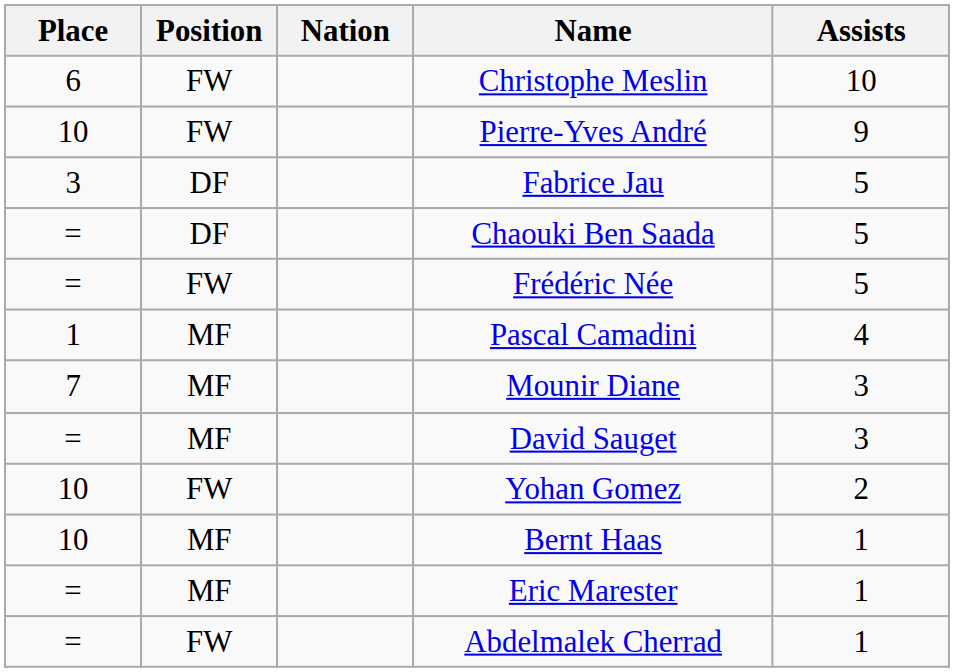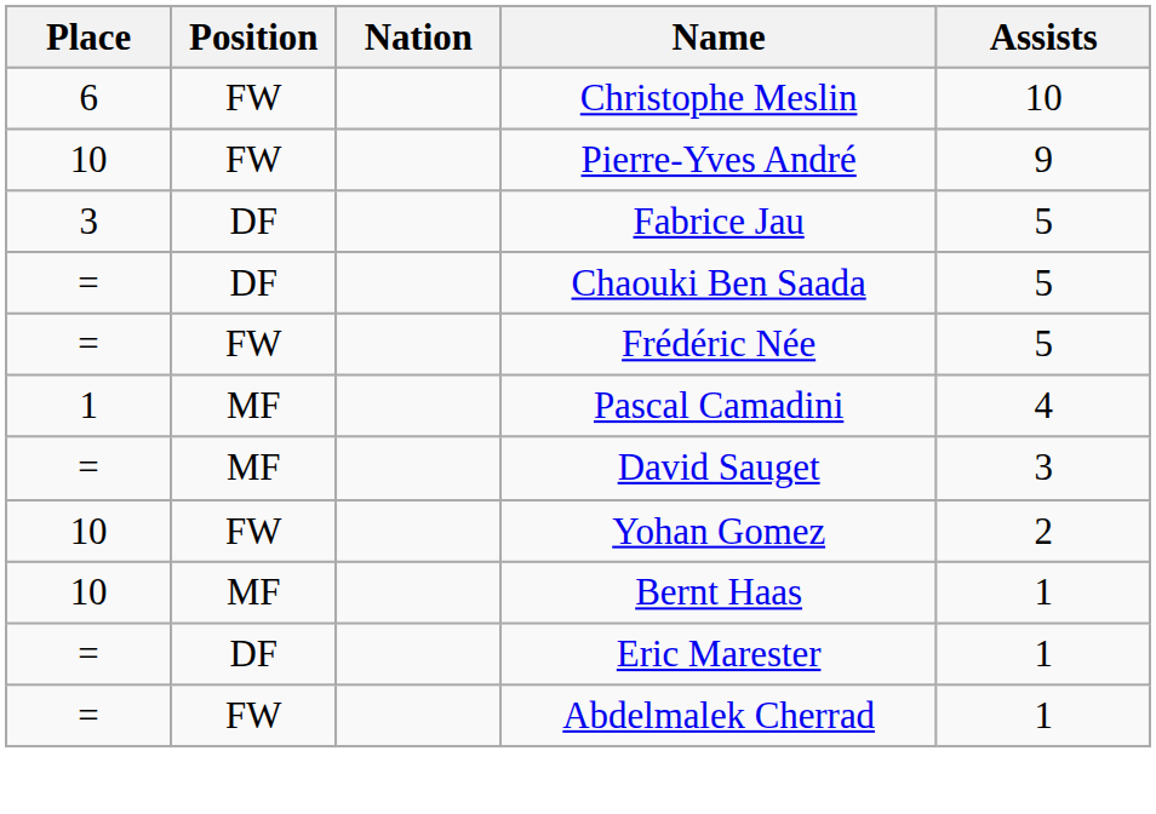 <table class="wikitable" style="font-size: 95%; text-align: center;">
 <tr>
 <th width=60>Place</th>
 <th width=60>Position</th>
 <th width=60>Nation</th>
 <th width=170>Name</th>
 <th width=80>Assists</th>
 </tr>
 <tr>
 <td>6</td>
 <td>FW</td>
 <td></td>
 <td><a href='#'>Christophe Meslin</a></td>
 <td>10</td>
 </tr>
 <tr>
 <td>10</td>
 <td>FW</td>
 <td></td>
 <td><a href='#'>Pierre-Yves André</a></td>
 <td>9</td>
 </tr>
 <tr>
 <td>3</td>
 <td>DF</td>
 <td></td>
 <td><a href='#'>Fabrice Jau</a></td>
 <td>5</td>
 </tr>
 <tr>
 <td>=</td>
 <td>DF</td>
 <td></td>
 <td><a href='#'>Chaouki Ben Saada</a></td>
 <td>5</td>
 </tr>
 <tr>
 <td>=</td>
 <td>FW</td>
 <td></td>
 <td><a href='#'>Frédéric Née</a></td>
 <td>5</td>
 </tr>
 <tr>
 <td>1</td>
 <td>MF</td>
 <td></td>
 <td><a href='#'>Pascal Camadini</a></td>
 <td>4</td>
 </tr>
 <tr>
-<td>7</td>
-<td>MF</td>
-<td></td>
-<td><a href='#'>Mounir Diane</a></td>
-<td>3</td>
-</tr>
-<tr>
 <td>=</td>
 <td>MF</td>
 <td></td>
 <td><a href='#'>David Sauget</a></td>
 <td>3</td>
 </tr>
 <tr>
 <td>10</td>
 <td>FW</td>
 <td></td>
 <td><a href='#'>Yohan Gomez</a></td>
 <td>2</td>
 </tr>
 <tr>
 <td>10</td>
 <td>MF</td>
 <td></td>
 <td><a href='#'>Bernt Haas</a></td>
 <td>1</td>
 </tr>
 <tr>
 <td>=</td>
-<td>MF</td>
+<td>DF</td>
 <td></td>
 <td><a href='#'>Eric Marester</a></td>
 <td>1</td>
 </tr>
 <tr>
 <td>=</td>
 <td>FW</td>
 <td></td>
 <td><a href='#'>Abdelmalek Cherrad</a></td>
 <td>1</td>
 </tr>
 </table>
